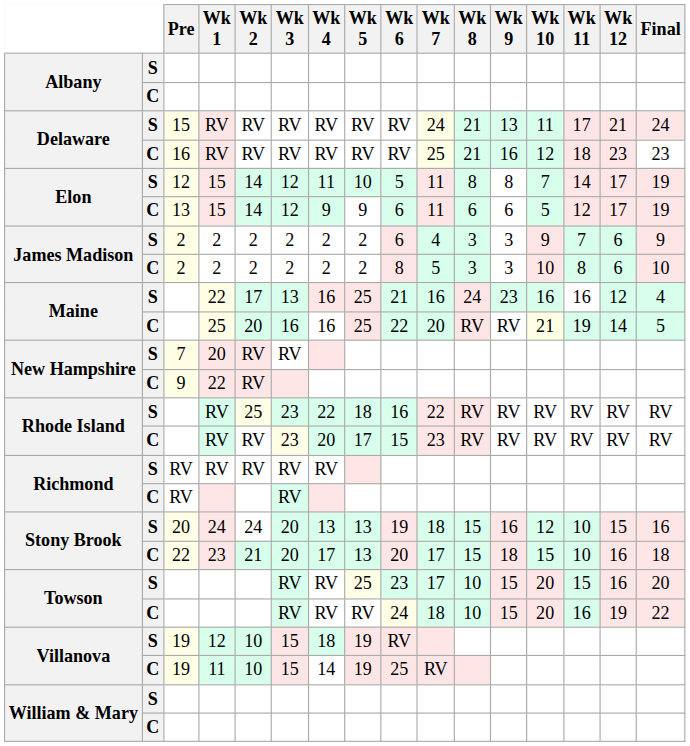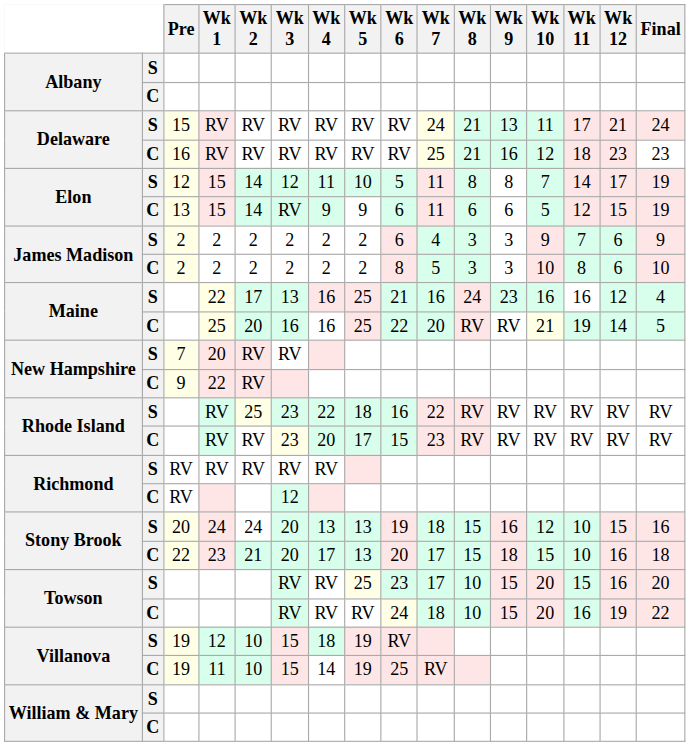 <table class="wikitable" style="white-space:nowrap;">
 <tr>
 <th colspan=2 style="background:white; border-top-style:hidden; border-left-style:hidden;"> </th>
 <th>Pre</th>
 <th>Wk<br>1</th>
 <th>Wk<br>2</th>
 <th>Wk<br>3</th>
 <th>Wk<br>4</th>
 <th>Wk<br>5</th>
 <th>Wk<br>6</th>
 <th>Wk<br>7</th>
 <th>Wk<br>8</th>
 <th>Wk<br>9</th>
 <th>Wk<br>10</th>
 <th>Wk<br>11</th>
 <th>Wk<br>12</th>
 <th>Final</th>
 </tr>
 <tr style="text-align:center;">
 <th rowspan=2 style=>Albany</th>
 <th>S</th>
 <td style="background:#FFF;"></td>
 <td style="background:#FFF;"></td>
 <td style="background:#FFF;"></td>
 <td style="background:#FFF;"></td>
 <td style="background:#FFF;"></td>
 <td style="background:#FFF;"></td>
 <td style="background:#FFF;"></td>
 <td style="background:#FFF;"></td>
 <td style="background:#FFF;"></td>
 <td style="background:#FFF;"></td>
 <td style="background:#FFF;"></td>
 <td style="background:#FFF;"></td>
 <td style="background:#FFF;"></td>
 <td style="background:#FFF;"></td>
 </tr>
 <tr style="text-align:center;">
 <th>C</th>
 <td style="background:#FFF;"></td>
 <td style="background:#FFF;"></td>
 <td style="background:#FFF;"></td>
 <td style="background:#FFF;"></td>
 <td style="background:#FFF;"></td>
 <td style="background:#FFF;"></td>
 <td style="background:#FFF;"></td>
 <td style="background:#FFF;"></td>
 <td style="background:#FFF;"></td>
 <td style="background:#FFF;"></td>
 <td style="background:#FFF;"></td>
 <td style="background:#FFF;"></td>
 <td style="background:#FFF;"></td>
 <td style="background:#FFF;"></td>
 </tr>
 <tr style="text-align:center;">
 <th rowspan=2 style=>Delaware</th>
 <th>S</th>
 <td style="background:#FFFFE6;">15</td>
 <td style="background:#FFE6E6;">RV</td>
 <td style="background:#FFF;">RV</td>
 <td style="background:#FFF;">RV</td>
 <td style="background:#FFF;">RV</td>
 <td style="background:#FFF;">RV</td>
 <td style="background:#FFF;">RV</td>
 <td style="background:#FFFFE6;">24</td>
 <td style="background:#D8FFEB;">21</td>
 <td style="background:#D8FFEB;">13</td>
 <td style="background:#D8FFEB;">11</td>
 <td style="background:#FFE6E6;">17</td>
 <td style="background:#FFE6E6;">21</td>
 <td style="background:#FFE6E6;">24</td>
 </tr>
 <tr style="text-align:center;">
 <th>C</th>
 <td style="background:#FFFFE6;">16</td>
 <td style="background:#FFE6E6;">RV</td>
 <td style="background:#FFF;">RV</td>
 <td style="background:#FFF;">RV</td>
 <td style="background:#FFF;">RV</td>
 <td style="background:#FFF;">RV</td>
 <td style="background:#FFF;">RV</td>
 <td style="background:#FFFFE6;">25</td>
 <td style="background:#D8FFEB;">21</td>
 <td style="background:#D8FFEB;">16</td>
 <td style="background:#D8FFEB;">12</td>
 <td style="background:#FFE6E6;">18</td>
 <td style="background:#FFE6E6;">23</td>
 <td style="background:#FFF;">23</td>
 </tr>
 <tr style="text-align:center;">
 <th rowspan=2 style=>Elon</th>
 <th>S</th>
 <td style="background:#FFFFE6;">12</td>
 <td style="background:#FFE6E6;">15</td>
 <td style="background:#D8FFEB;">14</td>
 <td style="background:#D8FFEB;">12</td>
 <td style="background:#D8FFEB;">11</td>
 <td style="background:#D8FFEB;">10</td>
 <td style="background:#D8FFEB;">5</td>
 <td style="background:#FFE6E6;">11</td>
 <td style="background:#D8FFEB;">8</td>
 <td style="background:#FFF;">8</td>
 <td style="background:#D8FFEB;">7</td>
 <td style="background:#FFE6E6;">14</td>
 <td style="background:#FFE6E6;">17</td>
 <td style="background:#FFE6E6;">19</td>
 </tr>
 <tr style="text-align:center;">
 <th>C</th>
 <td style="background:#FFFFE6;">13</td>
 <td style="background:#FFE6E6;">15</td>
 <td style="background:#D8FFEB;">14</td>
-<td style="background:#D8FFEB;">12</td>
+<td style="background:#D8FFEB;">RV</td>
 <td style="background:#D8FFEB;">9</td>
 <td style="background:#FFF;">9</td>
 <td style="background:#D8FFEB;">6</td>
 <td style="background:#FFE6E6;">11</td>
 <td style="background:#D8FFEB;">6</td>
 <td style="background:#FFF;">6</td>
 <td style="background:#D8FFEB;">5</td>
 <td style="background:#FFE6E6;">12</td>
-<td style="background:#FFE6E6;">17</td>
+<td style="background:#FFE6E6;">15</td>
 <td style="background:#FFE6E6;">19</td>
 </tr>
 <tr style="text-align:center;">
 <th rowspan=2 style=>James Madison</th>
 <th>S</th>
 <td style="background:#FFFFE6;">2</td>
 <td style="background:#FFF;">2</td>
 <td style="background:#FFF;">2</td>
 <td style="background:#FFF;">2</td>
 <td style="background:#FFF;">2</td>
 <td style="background:#FFF;">2</td>
 <td style="background:#FFE6E6;">6</td>
 <td style="background:#D8FFEB;">4</td>
 <td style="background:#D8FFEB;">3</td>
 <td style="background:#FFF;">3</td>
 <td style="background:#FFE6E6;">9</td>
 <td style="background:#D8FFEB;">7</td>
 <td style="background:#D8FFEB;">6</td>
 <td style="background:#FFE6E6;">9</td>
 </tr>
 <tr style="text-align:center;">
 <th>C</th>
 <td style="background:#FFFFE6;">2</td>
 <td style="background:#FFF;">2</td>
 <td style="background:#FFF;">2</td>
 <td style="background:#FFF;">2</td>
 <td style="background:#FFF;">2</td>
 <td style="background:#FFF;">2</td>
 <td style="background:#FFE6E6;">8</td>
 <td style="background:#D8FFEB;">5</td>
 <td style="background:#D8FFEB;">3</td>
 <td style="background:#FFF;">3</td>
 <td style="background:#FFE6E6;">10</td>
 <td style="background:#D8FFEB;">8</td>
 <td style="background:#D8FFEB;">6</td>
 <td style="background:#FFE6E6;">10</td>
 </tr>
 <tr style="text-align:center;">
 <th rowspan=2 style=>Maine</th>
 <th>S</th>
 <td style="background:#FFF;"></td>
 <td style="background:#FFFFE6;">22</td>
 <td style="background:#D8FFEB;">17</td>
 <td style="background:#D8FFEB;">13</td>
 <td style="background:#FFE6E6;">16</td>
 <td style="background:#FFE6E6;">25</td>
 <td style="background:#D8FFEB;">21</td>
 <td style="background:#D8FFEB;">16</td>
 <td style="background:#FFE6E6;">24</td>
 <td style="background:#D8FFEB;">23</td>
 <td style="background:#D8FFEB;">16</td>
 <td style="background:#FFF;">16</td>
 <td style="background:#D8FFEB;">12</td>
 <td style="background:#D8FFEB;">4</td>
 </tr>
 <tr style="text-align:center;">
 <th>C</th>
 <td style="background:#FFF;"></td>
 <td style="background:#FFFFE6;">25</td>
 <td style="background:#D8FFEB;">20</td>
 <td style="background:#D8FFEB;">16</td>
 <td style="background:#FFF;">16</td>
 <td style="background:#FFE6E6;">25</td>
 <td style="background:#D8FFEB;">22</td>
 <td style="background:#D8FFEB;">20</td>
 <td style="background:#FFE6E6;">RV</td>
 <td style="background:#FFF;">RV</td>
 <td style="background:#FFFFE6;">21</td>
 <td style="background:#D8FFEB;">19</td>
 <td style="background:#D8FFEB;">14</td>
 <td style="background:#D8FFEB;">5</td>
 </tr>
 <tr style="text-align:center;">
 <th rowspan=2 style=>New Hampshire</th>
 <th>S</th>
 <td style="background:#FFFFE6;">7</td>
 <td style="background:#FFE6E6;">20</td>
 <td style="background:#FFE6E6;">RV</td>
 <td style="background:#FFF;">RV</td>
 <td style="background:#FFE6E6;"></td>
 <td style="background:#FFF;"></td>
 <td style="background:#FFF;"></td>
 <td style="background:#FFF;"></td>
 <td style="background:#FFF;"></td>
 <td style="background:#FFF;"></td>
 <td style="background:#FFF;"></td>
 <td style="background:#FFF;"></td>
 <td style="background:#FFF;"></td>
 <td style="background:#FFF;"></td>
 </tr>
 <tr style="text-align:center;">
 <th>C</th>
 <td style="background:#FFFFE6;">9</td>
 <td style="background:#FFE6E6;">22</td>
 <td style="background:#FFE6E6;">RV</td>
 <td style="background:#FFE6E6;"></td>
 <td style="background:#FFF;"></td>
 <td style="background:#FFF;"></td>
 <td style="background:#FFF;"></td>
 <td style="background:#FFF;"></td>
 <td style="background:#FFF;"></td>
 <td style="background:#FFF;"></td>
 <td style="background:#FFF;"></td>
 <td style="background:#FFF;"></td>
 <td style="background:#FFF;"></td>
 <td style="background:#FFF;"></td>
 </tr>
 <tr style="text-align:center;">
 <th rowspan=2 style=>Rhode Island</th>
 <th>S</th>
 <td style="background:#FFF;"></td>
 <td style="background:#D8FFEB;">RV</td>
 <td style="background:#FFFFE6;">25</td>
 <td style="background:#D8FFEB;">23</td>
 <td style="background:#D8FFEB;">22</td>
 <td style="background:#D8FFEB;">18</td>
 <td style="background:#D8FFEB;">16</td>
 <td style="background:#FFE6E6;">22</td>
 <td style="background:#FFE6E6;">RV</td>
 <td style="background:#FFF;">RV</td>
 <td style="background:#FFF;">RV</td>
 <td style="background:#FFF;">RV</td>
 <td style="background:#FFF;">RV</td>
 <td style="background:#FFF;">RV</td>
 </tr>
 <tr style="text-align:center;">
 <th>C</th>
 <td style="background:#FFF;"></td>
 <td style="background:#D8FFEB;">RV</td>
 <td style="background:#FFF;">RV</td>
 <td style="background:#FFFFE6;">23</td>
 <td style="background:#D8FFEB;">20</td>
 <td style="background:#D8FFEB;">17</td>
 <td style="background:#D8FFEB;">15</td>
 <td style="background:#FFE6E6;">23</td>
 <td style="background:#FFE6E6;">RV</td>
 <td style="background:#FFF;">RV</td>
 <td style="background:#FFF;">RV</td>
 <td style="background:#FFF;">RV</td>
 <td style="background:#FFF;">RV</td>
 <td style="background:#FFF;">RV</td>
 </tr>
 <tr style="text-align:center;">
 <th rowspan=2 style=>Richmond</th>
 <th>S</th>
 <td style="background:#FFF;">RV</td>
 <td style="background:#FFF;">RV</td>
 <td style="background:#FFF;">RV</td>
 <td style="background:#FFF;">RV</td>
 <td style="background:#FFF;">RV</td>
 <td style="background:#FFE6E6;"></td>
 <td style="background:#FFF;"></td>
 <td style="background:#FFF;"></td>
 <td style="background:#FFF;"></td>
 <td style="background:#FFF;"></td>
 <td style="background:#FFF;"></td>
 <td style="background:#FFF;"></td>
 <td style="background:#FFF;"></td>
 <td style="background:#FFF;"></td>
 </tr>
 <tr style="text-align:center;">
 <th>C</th>
 <td style="background:#FFF;">RV</td>
 <td style="background:#FFE6E6;"></td>
 <td style="background:#FFF;"></td>
-<td style="background:#D8FFEB;">RV</td>
+<td style="background:#D8FFEB;">12</td>
 <td style="background:#FFE6E6;"></td>
 <td style="background:#FFF;"></td>
 <td style="background:#FFF;"></td>
 <td style="background:#FFF;"></td>
 <td style="background:#FFF;"></td>
 <td style="background:#FFF;"></td>
 <td style="background:#FFF;"></td>
 <td style="background:#FFF;"></td>
 <td style="background:#FFF;"></td>
 <td style="background:#FFF;"></td>
 </tr>
 <tr style="text-align:center;">
 <th rowspan=2 style=>Stony Brook</th>
 <th>S</th>
 <td style="background:#FFFFE6;">20</td>
 <td style="background:#FFE6E6;">24</td>
 <td style="background:#FFF;">24</td>
 <td style="background:#D8FFEB;">20</td>
 <td style="background:#D8FFEB;">13</td>
 <td style="background:#D8FFEB;">13</td>
 <td style="background:#FFE6E6;">19</td>
 <td style="background:#D8FFEB;">18</td>
 <td style="background:#D8FFEB;">15</td>
 <td style="background:#FFE6E6;">16</td>
 <td style="background:#D8FFEB;">12</td>
 <td style="background:#D8FFEB;">10</td>
 <td style="background:#FFE6E6;">15</td>
 <td style="background:#FFE6E6;">16</td>
 </tr>
 <tr style="text-align:center;">
 <th>C</th>
 <td style="background:#FFFFE6;">22</td>
 <td style="background:#FFE6E6;">23</td>
 <td style="background:#D8FFEB;">21</td>
 <td style="background:#D8FFEB;">20</td>
 <td style="background:#D8FFEB;">17</td>
 <td style="background:#D8FFEB;">13</td>
 <td style="background:#FFE6E6;">20</td>
 <td style="background:#D8FFEB;">17</td>
 <td style="background:#D8FFEB;">15</td>
 <td style="background:#FFE6E6;">18</td>
 <td style="background:#D8FFEB;">15</td>
 <td style="background:#D8FFEB;">10</td>
 <td style="background:#FFE6E6;">16</td>
 <td style="background:#FFE6E6;">18</td>
 </tr>
 <tr style="text-align:center;">
 <th rowspan=2 style=>Towson</th>
 <th>S</th>
 <td style="background:#FFF;"></td>
 <td style="background:#FFF;"></td>
 <td style="background:#FFF;"></td>
 <td style="background:#D8FFEB;">RV</td>
 <td style="background:#FFF;">RV</td>
 <td style="background:#FFFFE6;">25</td>
 <td style="background:#D8FFEB;">23</td>
 <td style="background:#D8FFEB;">17</td>
 <td style="background:#D8FFEB;">10</td>
 <td style="background:#FFE6E6;">15</td>
 <td style="background:#FFE6E6;">20</td>
 <td style="background:#D8FFEB;">15</td>
 <td style="background:#FFE6E6;">16</td>
 <td style="background:#FFE6E6;">20</td>
 </tr>
 <tr style="text-align:center;">
 <th>C</th>
 <td style="background:#FFF;"></td>
 <td style="background:#FFF;"></td>
 <td style="background:#FFF;"></td>
 <td style="background:#D8FFEB;">RV</td>
 <td style="background:#FFF;">RV</td>
 <td style="background:#FFF;">RV</td>
 <td style="background:#FFFFE6;">24</td>
 <td style="background:#D8FFEB;">18</td>
 <td style="background:#D8FFEB;">10</td>
 <td style="background:#FFE6E6;">15</td>
 <td style="background:#FFE6E6;">20</td>
 <td style="background:#D8FFEB;">16</td>
 <td style="background:#FFE6E6;">19</td>
 <td style="background:#FFE6E6;">22</td>
 </tr>
 <tr style="text-align:center;">
 <th rowspan=2 style=>Villanova</th>
 <th>S</th>
 <td style="background:#FFFFE6;">19</td>
 <td style="background:#D8FFEB;">12</td>
 <td style="background:#D8FFEB;">10</td>
 <td style="background:#FFE6E6;">15</td>
 <td style="background:#D8FFEB;">18</td>
 <td style="background:#FFE6E6;">19</td>
 <td style="background:#FFE6E6;">RV</td>
 <td style="background:#FFE6E6;"></td>
 <td style="background:#FFF;"></td>
 <td style="background:#FFF;"></td>
 <td style="background:#FFF;"></td>
 <td style="background:#FFF;"></td>
 <td style="background:#FFF;"></td>
 <td style="background:#FFF;"></td>
 </tr>
 <tr style="text-align:center;">
 <th>C</th>
 <td style="background:#FFFFE6;">19</td>
 <td style="background:#D8FFEB;">11</td>
 <td style="background:#D8FFEB;">10</td>
 <td style="background:#FFE6E6;">15</td>
 <td style="background:#FFF;">14</td>
 <td style="background:#FFE6E6;">19</td>
 <td style="background:#FFE6E6;">25</td>
 <td style="background:#FFE6E6;">RV</td>
 <td style="background:#FFE6E6;"></td>
 <td style="background:#FFF;"></td>
 <td style="background:#FFF;"></td>
 <td style="background:#FFF;"></td>
 <td style="background:#FFF;"></td>
 <td style="background:#FFF;"></td>
 </tr>
 <tr style="text-align:center;">
 <th rowspan=2 style=>William & Mary</th>
 <th>S</th>
 <td style="background:#FFF;"></td>
 <td style="background:#FFF;"></td>
 <td style="background:#FFF;"></td>
 <td style="background:#FFF;"></td>
 <td style="background:#FFF;"></td>
 <td style="background:#FFF;"></td>
 <td style="background:#FFF;"></td>
 <td style="background:#FFF;"></td>
 <td style="background:#FFF;"></td>
 <td style="background:#FFF;"></td>
 <td style="background:#FFF;"></td>
 <td style="background:#FFF;"></td>
 <td style="background:#FFF;"></td>
 <td style="background:#FFF;"></td>
 </tr>
 <tr style="text-align:center;">
 <th>C</th>
 <td style="background:#FFF;"></td>
 <td style="background:#FFF;"></td>
 <td style="background:#FFF;"></td>
 <td style="background:#FFF;"></td>
 <td style="background:#FFF;"></td>
 <td style="background:#FFF;"></td>
 <td style="background:#FFF;"></td>
 <td style="background:#FFF;"></td>
 <td style="background:#FFF;"></td>
 <td style="background:#FFF;"></td>
 <td style="background:#FFF;"></td>
 <td style="background:#FFF;"></td>
 <td style="background:#FFF;"></td>
 <td style="background:#FFF;"></td>
 </tr>
 </table>
